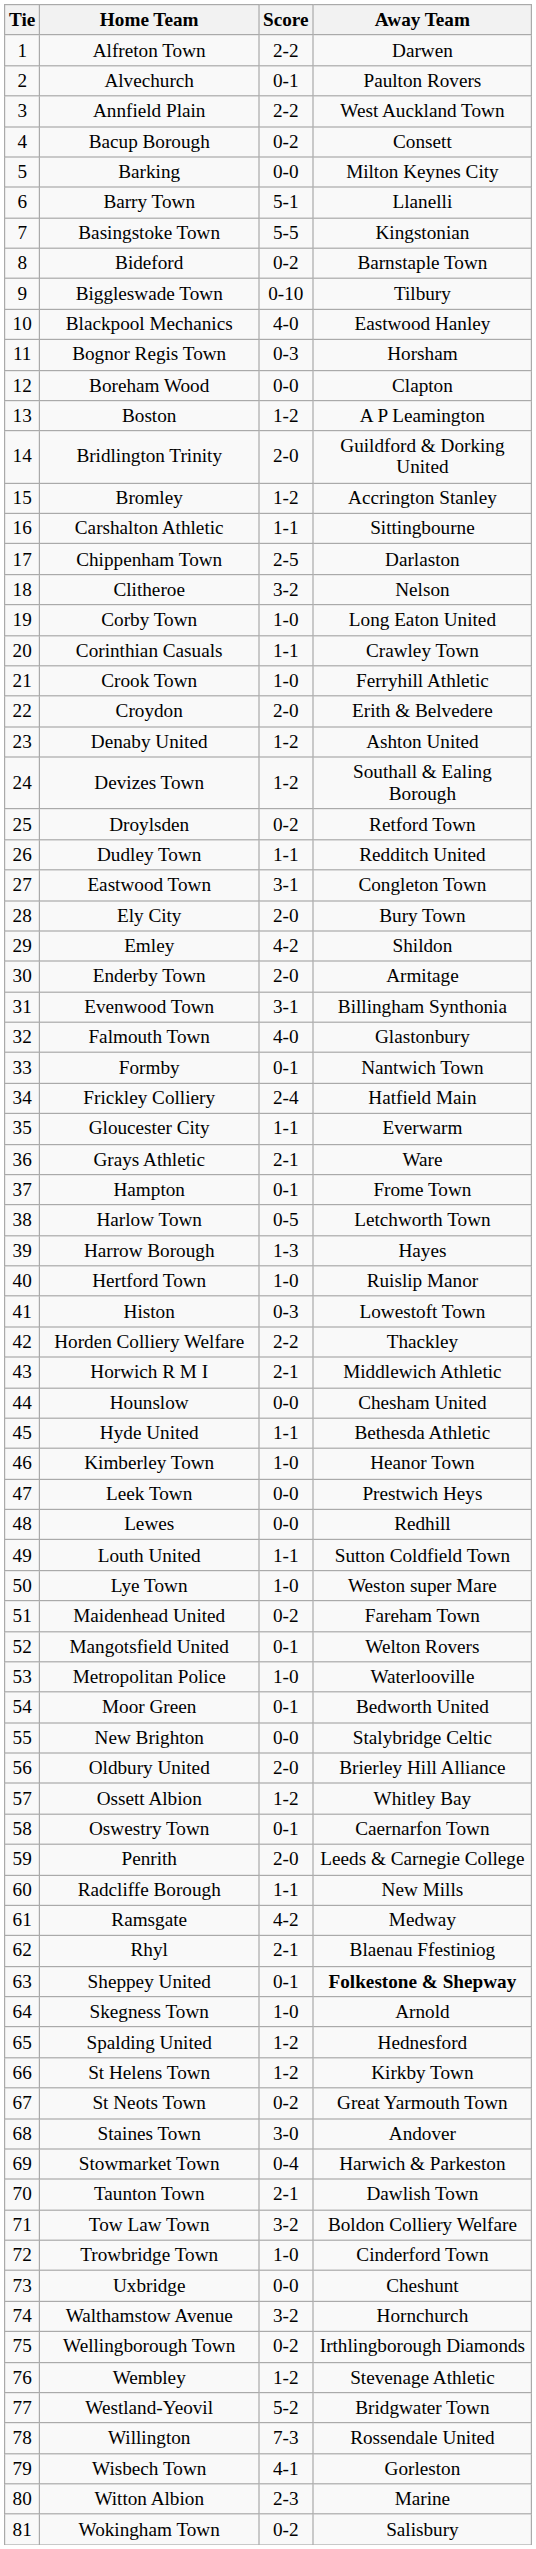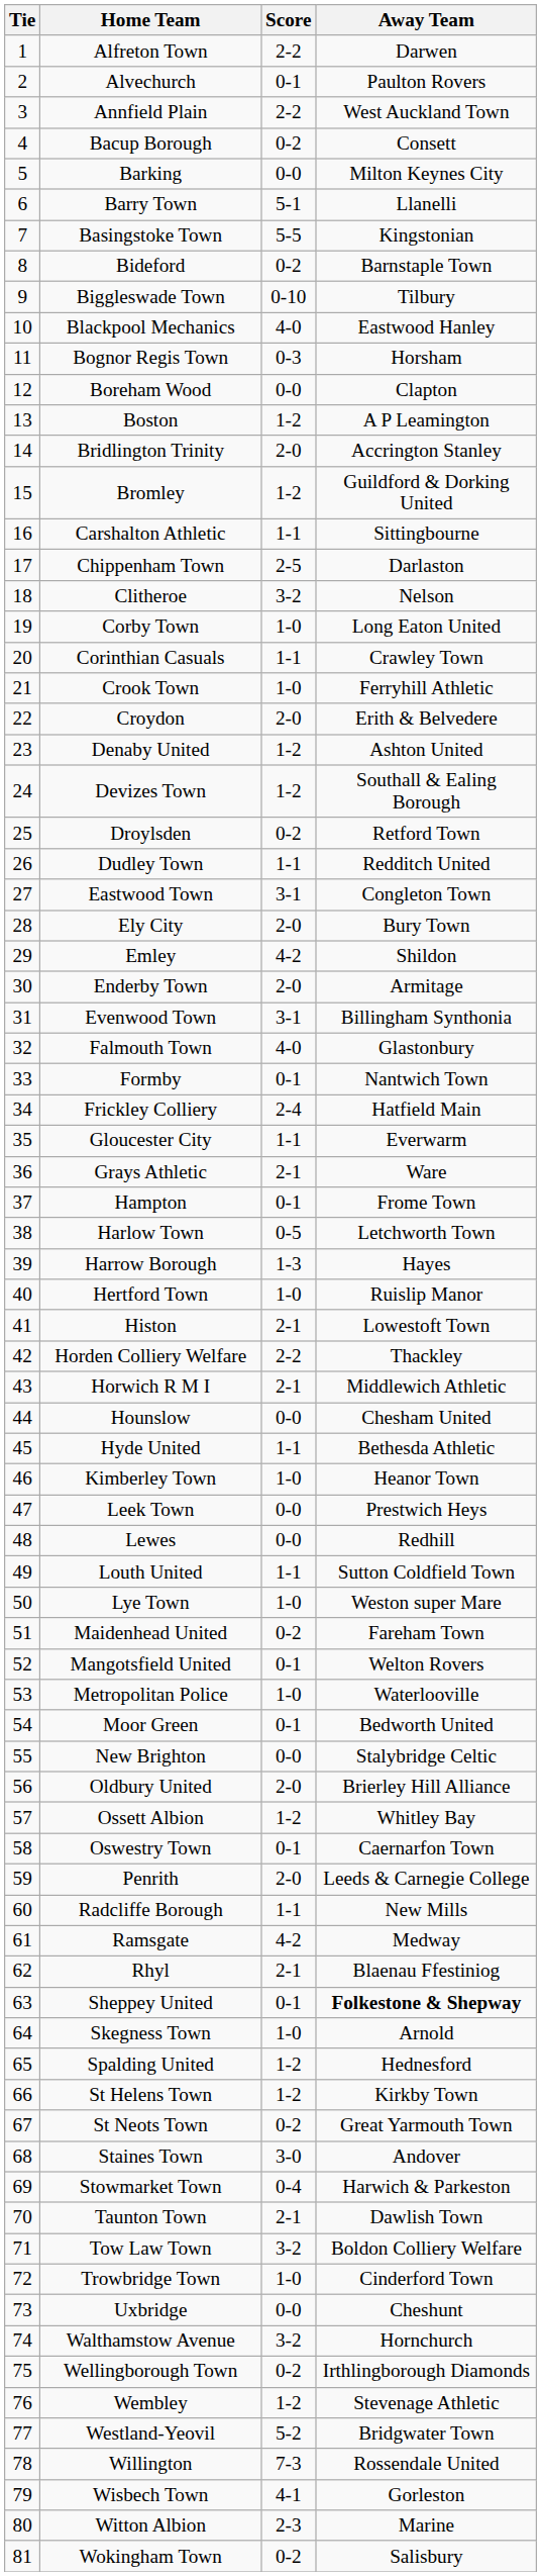 <table class="wikitable" style="text-align:center;">
 <tr>
 <th width=20>Tie</th>
 <th width=175>Home Team</th>
 <th width=20>Score</th>
 <th width=175>Away Team</th>
 </tr>
 <tr>
 <td>1</td>
 <td>Alfreton Town</td>
 <td>2-2</td>
 <td>Darwen</td>
 </tr>
 <tr>
 <td>2</td>
 <td>Alvechurch</td>
 <td>0-1</td>
 <td>Paulton Rovers</td>
 </tr>
 <tr>
 <td>3</td>
 <td>Annfield Plain</td>
 <td>2-2</td>
 <td>West Auckland Town</td>
 </tr>
 <tr>
 <td>4</td>
 <td>Bacup Borough</td>
 <td>0-2</td>
 <td>Consett</td>
 </tr>
 <tr>
 <td>5</td>
 <td>Barking</td>
 <td>0-0</td>
 <td>Milton Keynes City</td>
 </tr>
 <tr>
 <td>6</td>
 <td>Barry Town</td>
 <td>5-1</td>
 <td>Llanelli</td>
 </tr>
 <tr>
 <td>7</td>
 <td>Basingstoke Town</td>
 <td>5-5</td>
 <td>Kingstonian</td>
 </tr>
 <tr>
 <td>8</td>
 <td>Bideford</td>
 <td>0-2</td>
 <td>Barnstaple Town</td>
 </tr>
 <tr>
 <td>9</td>
 <td>Biggleswade Town</td>
 <td>0-10</td>
 <td>Tilbury</td>
 </tr>
 <tr>
 <td>10</td>
 <td>Blackpool Mechanics</td>
 <td>4-0</td>
 <td>Eastwood Hanley</td>
 </tr>
 <tr>
 <td>11</td>
 <td>Bognor Regis Town</td>
 <td>0-3</td>
 <td>Horsham</td>
 </tr>
 <tr>
 <td>12</td>
 <td>Boreham Wood</td>
 <td>0-0</td>
 <td>Clapton</td>
 </tr>
 <tr>
 <td>13</td>
 <td>Boston</td>
 <td>1-2</td>
 <td>A P Leamington</td>
 </tr>
 <tr>
 <td>14</td>
 <td>Bridlington Trinity</td>
 <td>2-0</td>
-<td>Guildford & Dorking United</td>
+<td>Accrington Stanley</td>
 </tr>
 <tr>
 <td>15</td>
 <td>Bromley</td>
 <td>1-2</td>
-<td>Accrington Stanley</td>
+<td>Guildford & Dorking United</td>
 </tr>
 <tr>
 <td>16</td>
 <td>Carshalton Athletic</td>
 <td>1-1</td>
 <td>Sittingbourne</td>
 </tr>
 <tr>
 <td>17</td>
 <td>Chippenham Town</td>
 <td>2-5</td>
 <td>Darlaston</td>
 </tr>
 <tr>
 <td>18</td>
 <td>Clitheroe</td>
 <td>3-2</td>
 <td>Nelson</td>
 </tr>
 <tr>
 <td>19</td>
 <td>Corby Town</td>
 <td>1-0</td>
 <td>Long Eaton United</td>
 </tr>
 <tr>
 <td>20</td>
 <td>Corinthian Casuals</td>
 <td>1-1</td>
 <td>Crawley Town</td>
 </tr>
 <tr>
 <td>21</td>
 <td>Crook Town</td>
 <td>1-0</td>
 <td>Ferryhill Athletic</td>
 </tr>
 <tr>
 <td>22</td>
 <td>Croydon</td>
 <td>2-0</td>
 <td>Erith & Belvedere</td>
 </tr>
 <tr>
 <td>23</td>
 <td>Denaby United</td>
 <td>1-2</td>
 <td>Ashton United</td>
 </tr>
 <tr>
 <td>24</td>
 <td>Devizes Town</td>
 <td>1-2</td>
 <td>Southall & Ealing Borough</td>
 </tr>
 <tr>
 <td>25</td>
 <td>Droylsden</td>
 <td>0-2</td>
 <td>Retford Town</td>
 </tr>
 <tr>
 <td>26</td>
 <td>Dudley Town</td>
 <td>1-1</td>
 <td>Redditch United</td>
 </tr>
 <tr>
 <td>27</td>
 <td>Eastwood Town</td>
 <td>3-1</td>
 <td>Congleton Town</td>
 </tr>
 <tr>
 <td>28</td>
 <td>Ely City</td>
 <td>2-0</td>
 <td>Bury Town</td>
 </tr>
 <tr>
 <td>29</td>
 <td>Emley</td>
 <td>4-2</td>
 <td>Shildon</td>
 </tr>
 <tr>
 <td>30</td>
 <td>Enderby Town</td>
 <td>2-0</td>
 <td>Armitage</td>
 </tr>
 <tr>
 <td>31</td>
 <td>Evenwood Town</td>
 <td>3-1</td>
 <td>Billingham Synthonia</td>
 </tr>
 <tr>
 <td>32</td>
 <td>Falmouth Town</td>
 <td>4-0</td>
 <td>Glastonbury</td>
 </tr>
 <tr>
 <td>33</td>
 <td>Formby</td>
 <td>0-1</td>
 <td>Nantwich Town</td>
 </tr>
 <tr>
 <td>34</td>
 <td>Frickley Colliery</td>
 <td>2-4</td>
 <td>Hatfield Main</td>
 </tr>
 <tr>
 <td>35</td>
 <td>Gloucester City</td>
 <td>1-1</td>
 <td>Everwarm</td>
 </tr>
 <tr>
 <td>36</td>
 <td>Grays Athletic</td>
 <td>2-1</td>
 <td>Ware</td>
 </tr>
 <tr>
 <td>37</td>
 <td>Hampton</td>
 <td>0-1</td>
 <td>Frome Town</td>
 </tr>
 <tr>
 <td>38</td>
 <td>Harlow Town</td>
 <td>0-5</td>
 <td>Letchworth Town</td>
 </tr>
 <tr>
 <td>39</td>
 <td>Harrow Borough</td>
 <td>1-3</td>
 <td>Hayes</td>
 </tr>
 <tr>
 <td>40</td>
 <td>Hertford Town</td>
 <td>1-0</td>
 <td>Ruislip Manor</td>
 </tr>
 <tr>
 <td>41</td>
 <td>Histon</td>
-<td>0-3</td>
+<td>2-1</td>
 <td>Lowestoft Town</td>
 </tr>
 <tr>
 <td>42</td>
 <td>Horden Colliery Welfare</td>
 <td>2-2</td>
 <td>Thackley</td>
 </tr>
 <tr>
 <td>43</td>
 <td>Horwich R M I</td>
 <td>2-1</td>
 <td>Middlewich Athletic</td>
 </tr>
 <tr>
 <td>44</td>
 <td>Hounslow</td>
 <td>0-0</td>
 <td>Chesham United</td>
 </tr>
 <tr>
 <td>45</td>
 <td>Hyde United</td>
 <td>1-1</td>
 <td>Bethesda Athletic</td>
 </tr>
 <tr>
 <td>46</td>
 <td>Kimberley Town</td>
 <td>1-0</td>
 <td>Heanor Town</td>
 </tr>
 <tr>
 <td>47</td>
 <td>Leek Town</td>
 <td>0-0</td>
 <td>Prestwich Heys</td>
 </tr>
 <tr>
 <td>48</td>
 <td>Lewes</td>
 <td>0-0</td>
 <td>Redhill</td>
 </tr>
 <tr>
 <td>49</td>
 <td>Louth United</td>
 <td>1-1</td>
 <td>Sutton Coldfield Town</td>
 </tr>
 <tr>
 <td>50</td>
 <td>Lye Town</td>
 <td>1-0</td>
 <td>Weston super Mare</td>
 </tr>
 <tr>
 <td>51</td>
 <td>Maidenhead United</td>
 <td>0-2</td>
 <td>Fareham Town</td>
 </tr>
 <tr>
 <td>52</td>
 <td>Mangotsfield United</td>
 <td>0-1</td>
 <td>Welton Rovers</td>
 </tr>
 <tr>
 <td>53</td>
 <td>Metropolitan Police</td>
 <td>1-0</td>
 <td>Waterlooville</td>
 </tr>
 <tr>
 <td>54</td>
 <td>Moor Green</td>
 <td>0-1</td>
 <td>Bedworth United</td>
 </tr>
 <tr>
 <td>55</td>
 <td>New Brighton</td>
 <td>0-0</td>
 <td>Stalybridge Celtic</td>
 </tr>
 <tr>
 <td>56</td>
 <td>Oldbury United</td>
 <td>2-0</td>
 <td>Brierley Hill Alliance</td>
 </tr>
 <tr>
 <td>57</td>
 <td>Ossett Albion</td>
 <td>1-2</td>
 <td>Whitley Bay</td>
 </tr>
 <tr>
 <td>58</td>
 <td>Oswestry Town</td>
 <td>0-1</td>
 <td>Caernarfon Town</td>
 </tr>
 <tr>
 <td>59</td>
 <td>Penrith</td>
 <td>2-0</td>
 <td>Leeds & Carnegie College</td>
 </tr>
 <tr>
 <td>60</td>
 <td>Radcliffe Borough</td>
 <td>1-1</td>
 <td>New Mills</td>
 </tr>
 <tr>
 <td>61</td>
 <td>Ramsgate</td>
 <td>4-2</td>
 <td>Medway</td>
 </tr>
 <tr>
 <td>62</td>
 <td>Rhyl</td>
 <td>2-1</td>
 <td>Blaenau Ffestiniog</td>
 </tr>
 <tr>
 <td>63</td>
 <td>Sheppey United</td>
 <td>0-1</td>
 <td><strong>Folkestone & Shepway</strong></td>
 </tr>
 <tr>
 <td>64</td>
 <td>Skegness Town</td>
 <td>1-0</td>
 <td>Arnold</td>
 </tr>
 <tr>
 <td>65</td>
 <td>Spalding United</td>
 <td>1-2</td>
 <td>Hednesford</td>
 </tr>
 <tr>
 <td>66</td>
 <td>St Helens Town</td>
 <td>1-2</td>
 <td>Kirkby Town</td>
 </tr>
 <tr>
 <td>67</td>
 <td>St Neots Town</td>
 <td>0-2</td>
 <td>Great Yarmouth Town</td>
 </tr>
 <tr>
 <td>68</td>
 <td>Staines Town</td>
 <td>3-0</td>
 <td>Andover</td>
 </tr>
 <tr>
 <td>69</td>
 <td>Stowmarket Town</td>
 <td>0-4</td>
 <td>Harwich & Parkeston</td>
 </tr>
 <tr>
 <td>70</td>
 <td>Taunton Town</td>
 <td>2-1</td>
 <td>Dawlish Town</td>
 </tr>
 <tr>
 <td>71</td>
 <td>Tow Law Town</td>
 <td>3-2</td>
 <td>Boldon Colliery Welfare</td>
 </tr>
 <tr>
 <td>72</td>
 <td>Trowbridge Town</td>
 <td>1-0</td>
 <td>Cinderford Town</td>
 </tr>
 <tr>
 <td>73</td>
 <td>Uxbridge</td>
 <td>0-0</td>
 <td>Cheshunt</td>
 </tr>
 <tr>
 <td>74</td>
 <td>Walthamstow Avenue</td>
 <td>3-2</td>
 <td>Hornchurch</td>
 </tr>
 <tr>
 <td>75</td>
 <td>Wellingborough Town</td>
 <td>0-2</td>
 <td>Irthlingborough Diamonds</td>
 </tr>
 <tr>
 <td>76</td>
 <td>Wembley</td>
 <td>1-2</td>
 <td>Stevenage Athletic</td>
 </tr>
 <tr>
 <td>77</td>
 <td>Westland-Yeovil</td>
 <td>5-2</td>
 <td>Bridgwater Town</td>
 </tr>
 <tr>
 <td>78</td>
 <td>Willington</td>
 <td>7-3</td>
 <td>Rossendale United</td>
 </tr>
 <tr>
 <td>79</td>
 <td>Wisbech Town</td>
 <td>4-1</td>
 <td>Gorleston</td>
 </tr>
 <tr>
 <td>80</td>
 <td>Witton Albion</td>
 <td>2-3</td>
 <td>Marine</td>
 </tr>
 <tr>
 <td>81</td>
 <td>Wokingham Town</td>
 <td>0-2</td>
 <td>Salisbury</td>
 </tr>
 </table>
